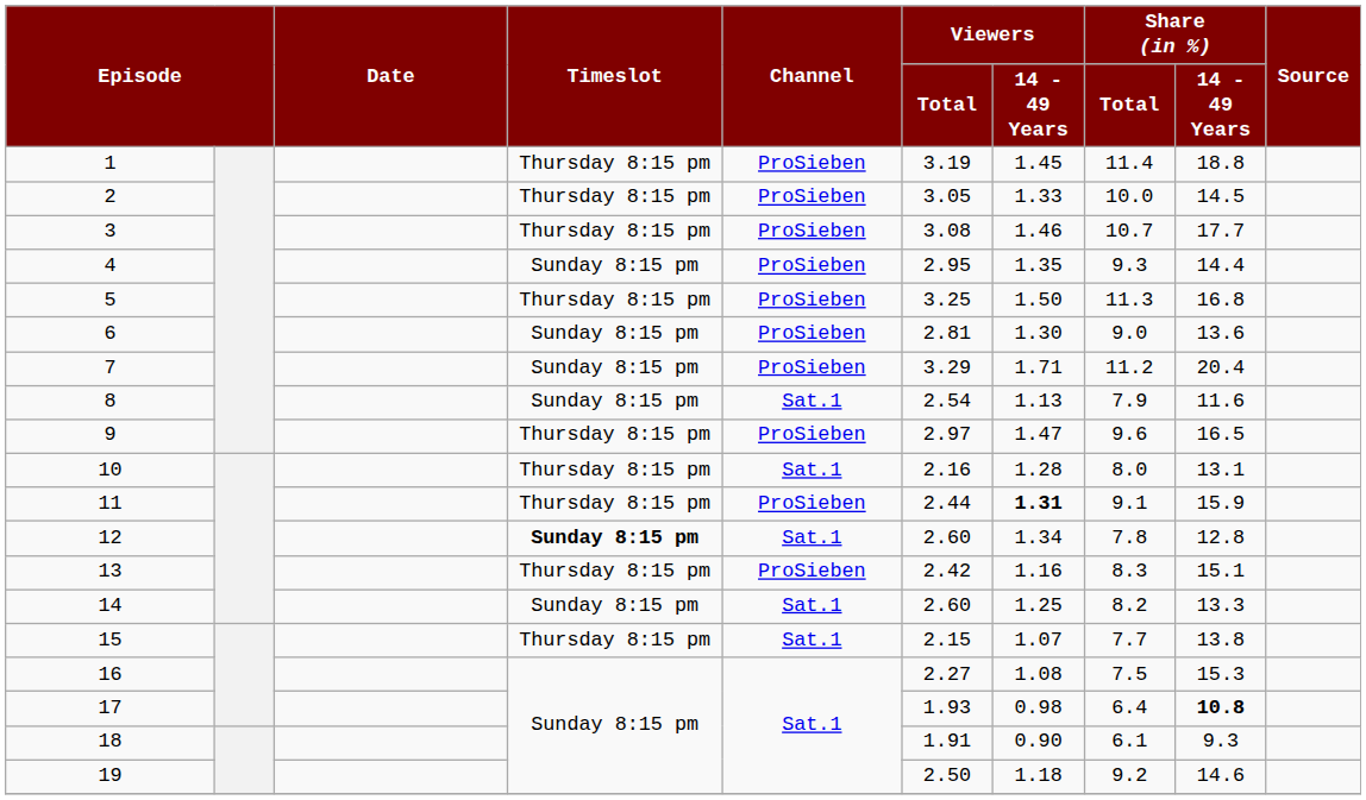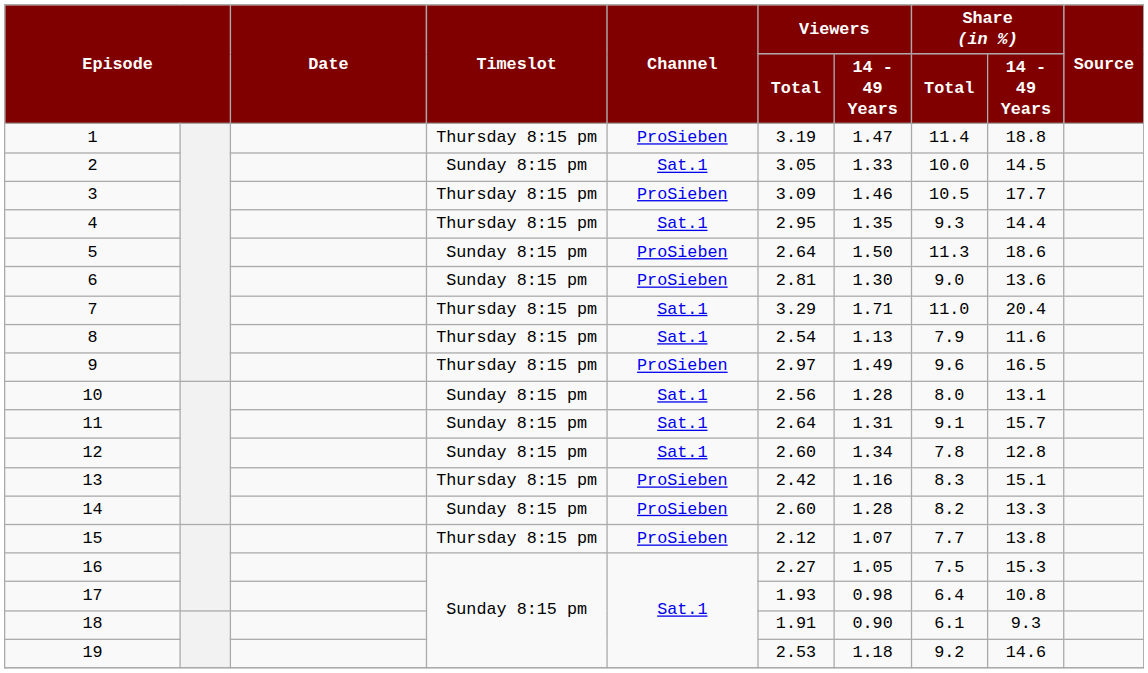 <table class="wikitable" style="text-align:center; background:#f9f9f9; line-height:16px;" width="100%">
 <tr>
 <th scope="col" style="background:maroon; color:white;" colspan="2" rowspan="2" width="15%">Episode</th>
 <th scope="col" style="background:maroon; color:white;" rowspan="2" width="13%">Date</th>
 <th scope="col" style="background:maroon; color:white;" rowspan="2" width="12%">Timeslot</th>
 <th scope="col" style="background:maroon; color:white;" rowspan="2" width="10%">Channel</th>
 <th scope="col" style="background:maroon; color:white;" colspan="2" width="10%">Viewers<br><em></em></th>
 <th scope="col" style="background:maroon; color:white;" colspan="2" width="10%">Share<br><em>(in %)</em></th>
 <th scope="col" style="background:maroon; color:white;" rowspan="2" width="03%">Source</th>
 </tr>
 <tr>
 <th scope="col" style="background:maroon; color:white;" width="05%">Total</th>
 <th scope="col" style="background:maroon; color:white;" width="05%">14 - 49 Years</th>
 <th scope="col" style="background:maroon; color:white;" width="05%">Total</th>
 <th scope="col" style="background:maroon; color:white;" width="05%">14 - 49 Years</th>
 </tr>
 <tr>
 <td>1</td>
 <th rowspan="9"></th>
 <td></td>
 <td>Thursday 8:15 pm</td>
 <td><a href='#'>ProSieben</a></td>
 <td>3.19</td>
-<td>1.45</td>
+<td>1.47</td>
 <td>11.4</td>
 <td>18.8</td>
 <td></td>
 </tr>
 <tr>
 <td>2</td>
 <td></td>
-<td>Thursday 8:15 pm</td>
-<td><a href='#'>ProSieben</a></td>
+<td>Sunday 8:15 pm</td>
+<td><a href='#'>Sat.1</a></td>
 <td>3.05</td>
 <td>1.33</td>
 <td>10.0</td>
 <td>14.5</td>
 <td></td>
 </tr>
 <tr>
 <td>3</td>
 <td></td>
 <td>Thursday 8:15 pm</td>
 <td><a href='#'>ProSieben</a></td>
-<td>3.08</td>
+<td>3.09</td>
 <td>1.46</td>
-<td>10.7</td>
+<td>10.5</td>
 <td>17.7</td>
 <td></td>
 </tr>
 <tr>
 <td>4</td>
 <td></td>
-<td>Sunday 8:15 pm</td>
-<td><a href='#'>ProSieben</a></td>
+<td>Thursday 8:15 pm</td>
+<td><a href='#'>Sat.1</a></td>
 <td>2.95</td>
 <td>1.35</td>
 <td>9.3</td>
 <td>14.4</td>
 <td></td>
 </tr>
 <tr>
 <td>5</td>
 <td></td>
-<td>Thursday 8:15 pm</td>
+<td>Sunday 8:15 pm</td>
 <td><a href='#'>ProSieben</a></td>
-<td>3.25</td>
+<td>2.64</td>
 <td>1.50</td>
 <td>11.3</td>
-<td>16.8</td>
+<td>18.6</td>
 <td></td>
 </tr>
 <tr>
 <td>6</td>
 <td></td>
 <td>Sunday 8:15 pm</td>
 <td><a href='#'>ProSieben</a></td>
 <td>2.81</td>
 <td>1.30</td>
 <td>9.0</td>
 <td>13.6</td>
 <td></td>
 </tr>
 <tr>
 <td>7</td>
 <td></td>
-<td>Sunday 8:15 pm</td>
-<td><a href='#'>ProSieben</a></td>
+<td>Thursday 8:15 pm</td>
+<td><a href='#'>Sat.1</a></td>
 <td>3.29</td>
 <td>1.71</td>
-<td>11.2</td>
+<td>11.0</td>
 <td>20.4</td>
 <td></td>
 </tr>
 <tr>
 <td>8</td>
 <td></td>
-<td>Sunday 8:15 pm</td>
+<td>Thursday 8:15 pm</td>
 <td><a href='#'>Sat.1</a></td>
 <td>2.54</td>
 <td>1.13</td>
 <td>7.9</td>
 <td>11.6</td>
 <td></td>
 </tr>
 <tr>
 <td>9</td>
 <td></td>
 <td>Thursday 8:15 pm</td>
 <td><a href='#'>ProSieben</a></td>
 <td>2.97</td>
-<td>1.47</td>
+<td>1.49</td>
 <td>9.6</td>
 <td>16.5</td>
 <td></td>
 </tr>
 <tr>
 <td>10</td>
 <th rowspan="5"></th>
 <td></td>
-<td>Thursday 8:15 pm</td>
+<td>Sunday 8:15 pm</td>
 <td><a href='#'>Sat.1</a></td>
-<td>2.16</td>
+<td>2.56</td>
 <td>1.28</td>
 <td>8.0</td>
 <td>13.1</td>
 <td></td>
 </tr>
 <tr>
 <td>11</td>
 <td></td>
-<td>Thursday 8:15 pm</td>
-<td><a href='#'>ProSieben</a></td>
-<td>2.44</td>
-<td><strong>1.31</strong></td>
+<td>Sunday 8:15 pm</td>
+<td><a href='#'>Sat.1</a></td>
+<td>2.64</td>
+<td>1.31</td>
 <td>9.1</td>
-<td>15.9</td>
+<td>15.7</td>
 <td></td>
 </tr>
 <tr>
 <td>12</td>
 <td></td>
-<td><strong>Sunday 8:15 pm</strong></td>
+<td>Sunday 8:15 pm</td>
 <td><a href='#'>Sat.1</a></td>
 <td>2.60</td>
 <td>1.34</td>
 <td>7.8</td>
 <td>12.8</td>
 <td></td>
 </tr>
 <tr>
 <td>13</td>
 <td></td>
 <td>Thursday 8:15 pm</td>
 <td><a href='#'>ProSieben</a></td>
 <td>2.42</td>
 <td>1.16</td>
 <td>8.3</td>
 <td>15.1</td>
 <td></td>
 </tr>
 <tr>
 <td>14</td>
 <td></td>
 <td>Sunday 8:15 pm</td>
-<td><a href='#'>Sat.1</a></td>
+<td><a href='#'>ProSieben</a></td>
 <td>2.60</td>
-<td>1.25</td>
+<td>1.28</td>
 <td>8.2</td>
 <td>13.3</td>
 <td></td>
 </tr>
 <tr>
 <td>15</td>
 <th rowspan="3"></th>
 <td></td>
 <td>Thursday 8:15 pm</td>
-<td><a href='#'>Sat.1</a></td>
-<td>2.15</td>
+<td><a href='#'>ProSieben</a></td>
+<td>2.12</td>
 <td>1.07</td>
 <td>7.7</td>
 <td>13.8</td>
 <td></td>
 </tr>
 <tr>
 <td>16</td>
 <td></td>
 <td rowspan="4">Sunday 8:15 pm</td>
 <td rowspan="4"><a href='#'>Sat.1</a></td>
 <td>2.27</td>
-<td>1.08</td>
+<td>1.05</td>
 <td>7.5</td>
 <td>15.3</td>
 <td></td>
 </tr>
 <tr>
 <td>17</td>
 <td></td>
 <td>1.93</td>
 <td>0.98</td>
 <td>6.4</td>
-<td><strong>10.8</strong></td>
+<td>10.8</td>
 <td></td>
 </tr>
 <tr>
 <td>18</td>
 <th rowspan="2"></th>
 <td></td>
 <td>1.91</td>
 <td>0.90</td>
 <td>6.1</td>
 <td>9.3</td>
 <td></td>
 </tr>
 <tr>
 <td>19</td>
 <td></td>
-<td>2.50</td>
+<td>2.53</td>
 <td>1.18</td>
 <td>9.2</td>
 <td>14.6</td>
 <td></td>
 </tr>
 <tr>
 </tr>
 </table>
